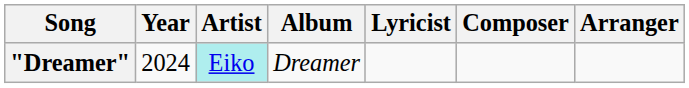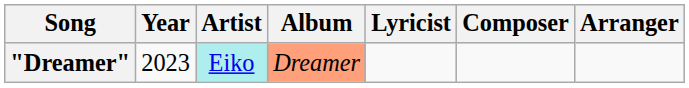 <table class="wikitable sortable plainrowheaders" style="text-align:center">
 <tr>
 <th scope="col">Song</th>
 <th scope="col">Year</th>
 <th scope="col">Artist</th>
 <th scope="col">Album</th>
 <th scope="col">Lyricist</th>
 <th scope="col">Composer</th>
 <th scope="col">Arranger</th>
 </tr>
 <tr>
 <th scope="row">"Dreamer"</th>
-<td>2024</td>
+<td>2023</td>
 <td style="background: paleturquoise;"><a href='#'>Eiko</a></td>
-<td><em>Dreamer</em></td>
+<td style="background: lightsalmon;"><em>Dreamer</em></td>
 <td></td>
 <td></td>
 <td></td>
 </tr>
 </table>
